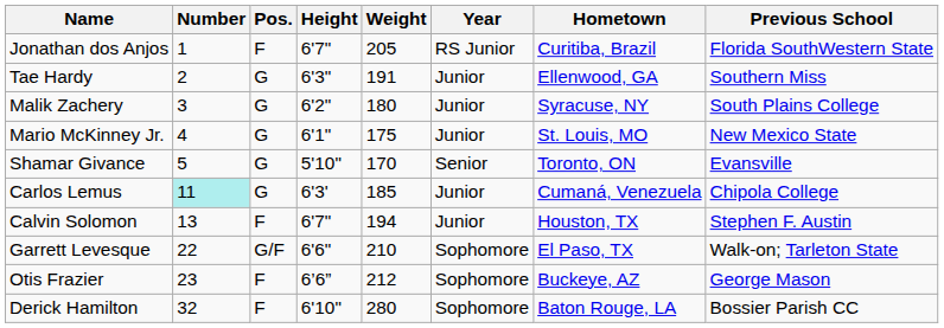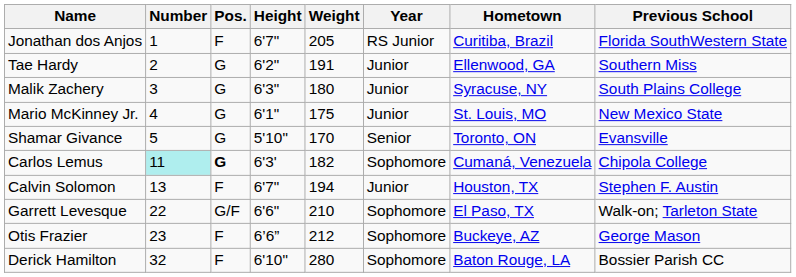 <table class="wikitable sortable" border="1">
 <tr>
 <th>Name</th>
 <th>Number</th>
 <th>Pos.</th>
 <th>Height</th>
 <th>Weight</th>
 <th>Year</th>
 <th>Hometown</th>
 <th class="unsortable">Previous School</th>
 </tr>
 <tr>
 <td>Jonathan dos Anjos</td>
 <td>1</td>
 <td>F</td>
 <td>6'7"</td>
 <td>205</td>
 <td>RS Junior</td>
 <td><a href='#'>Curitiba, Brazil</a></td>
 <td><a href='#'>Florida SouthWestern State</a></td>
 </tr>
 <tr>
 <td>Tae Hardy</td>
 <td>2</td>
 <td>G</td>
-<td>6'3"</td>
+<td>6'2"</td>
 <td>191</td>
 <td>Junior</td>
 <td><a href='#'>Ellenwood, GA</a></td>
 <td><a href='#'>Southern Miss</a></td>
 </tr>
 <tr>
 <td>Malik Zachery</td>
 <td>3</td>
 <td>G</td>
-<td>6'2"</td>
+<td>6'3"</td>
 <td>180</td>
 <td>Junior</td>
 <td><a href='#'>Syracuse, NY</a></td>
 <td><a href='#'>South Plains College</a></td>
 </tr>
 <tr>
 <td>Mario McKinney Jr.</td>
 <td>4</td>
 <td>G</td>
 <td>6'1"</td>
 <td>175</td>
 <td>Junior</td>
 <td><a href='#'>St. Louis, MO</a></td>
 <td><a href='#'>New Mexico State</a></td>
 </tr>
 <tr>
 <td>Shamar Givance</td>
 <td>5</td>
 <td>G</td>
 <td>5'10"</td>
 <td>170</td>
 <td>Senior</td>
 <td><a href='#'>Toronto, ON</a></td>
 <td><a href='#'>Evansville</a></td>
 </tr>
 <tr>
 <td>Carlos Lemus</td>
 <td style="background: paleturquoise;">11</td>
-<td>G</td>
+<td><strong>G</strong></td>
 <td>6'3'</td>
-<td>185</td>
-<td>Junior</td>
+<td>182</td>
+<td>Sophomore</td>
 <td><a href='#'>Cumaná, Venezuela</a></td>
 <td><a href='#'>Chipola College</a></td>
 </tr>
 <tr>
 <td>Calvin Solomon</td>
 <td>13</td>
 <td>F</td>
 <td>6'7"</td>
 <td>194</td>
 <td>Junior</td>
 <td><a href='#'>Houston, TX</a></td>
 <td><a href='#'>Stephen F. Austin</a></td>
 </tr>
 <tr>
 <td>Garrett Levesque</td>
 <td>22</td>
 <td>G/F</td>
 <td>6'6"</td>
 <td>210</td>
 <td>Sophomore</td>
 <td><a href='#'>El Paso, TX</a></td>
 <td>Walk-on; <a href='#'>Tarleton State</a></td>
 </tr>
 <tr>
 <td>Otis Frazier</td>
 <td>23</td>
 <td>F</td>
 <td>6’6”</td>
 <td>212</td>
 <td>Sophomore</td>
 <td><a href='#'>Buckeye, AZ</a></td>
 <td><a href='#'>George Mason</a></td>
 </tr>
 <tr>
 <td>Derick Hamilton</td>
 <td>32</td>
 <td>F</td>
 <td>6'10"</td>
 <td>280</td>
 <td>Sophomore</td>
 <td><a href='#'>Baton Rouge, LA</a></td>
 <td>Bossier Parish CC</td>
 </tr>
 </table>
